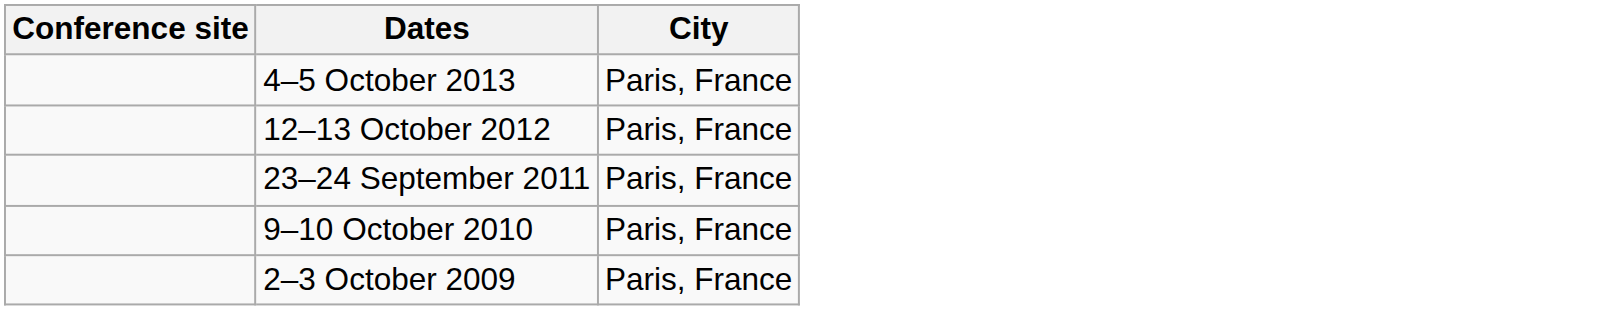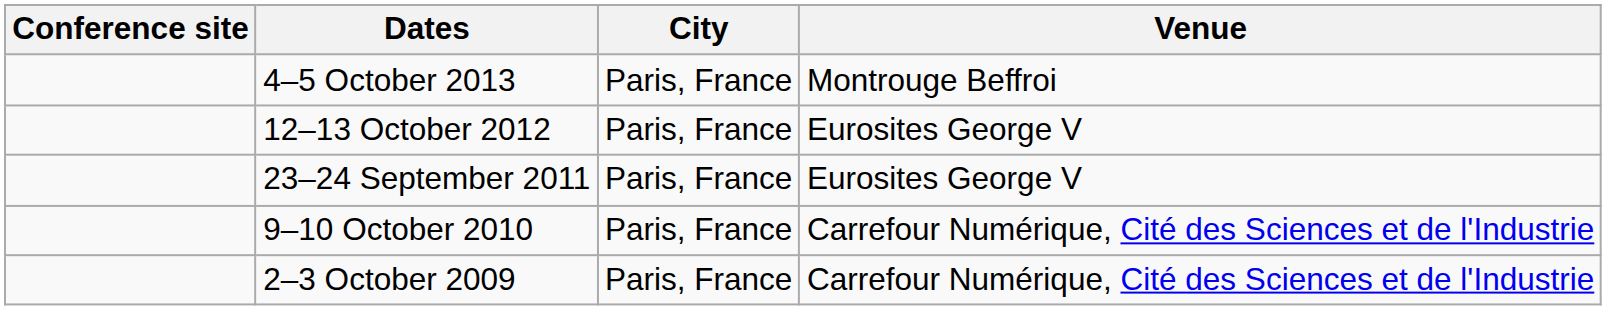 <table class="wikitable">
 <tr>
 <th>Conference site</th>
 <th>Dates</th>
 <th>City</th>
+<th>Venue</th>
 </tr>
 <tr>
 <td></td>
 <td>4–5 October 2013</td>
 <td>Paris, France</td>
+<td>Montrouge Beffroi</td>
 </tr>
 <tr>
 <td></td>
 <td>12–13 October 2012</td>
 <td>Paris, France</td>
+<td>Eurosites George V</td>
 </tr>
 <tr>
 <td></td>
 <td>23–24 September 2011</td>
 <td>Paris, France</td>
+<td>Eurosites George V</td>
 </tr>
 <tr>
 <td></td>
 <td>9–10 October 2010</td>
 <td>Paris, France</td>
+<td>Carrefour Numérique, <a href='#'>Cité des Sciences et de l'Industrie</a></td>
 </tr>
 <tr>
 <td></td>
 <td>2–3 October 2009</td>
 <td>Paris, France</td>
+<td>Carrefour Numérique, <a href='#'>Cité des Sciences et de l'Industrie</a></td>
 </tr>
 </table>
